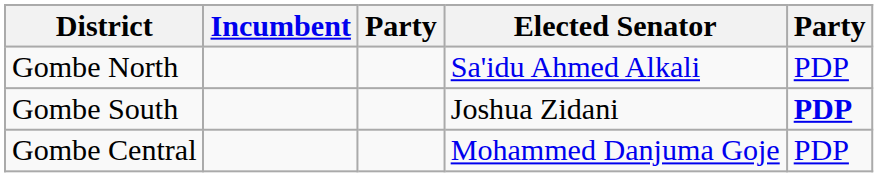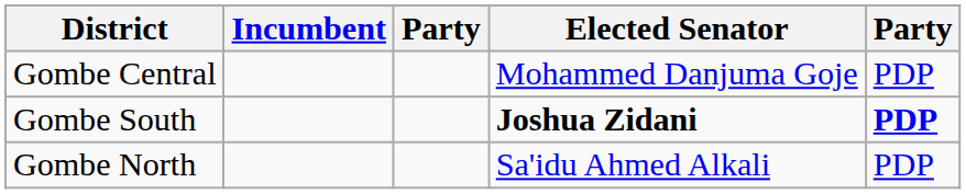 <table class="sortable wikitable" style="font-size:95%;line-height:14px;">
 <tr>
 <th class="unsortable">District</th>
 <th class="unsortable"><a href='#'>Incumbent</a></th>
 <th>Party</th>
 <th class="unsortable">Elected Senator</th>
 <th>Party</th>
 </tr>
 <tr>
+<td>Gombe Central</td>
+<td></td>
+<td></td>
+<td><a href='#'>Mohammed Danjuma Goje</a></td>
+<td><a href='#'>PDP</a></td>
+</tr>
+<tr>
+<td>Gombe South</td>
+<td></td>
+<td></td>
+<td><strong>Joshua Zidani</strong></td>
+<td><strong><a href='#'>PDP</a></strong></td>
+</tr>
+<tr>
 <td>Gombe North</td>
 <td></td>
 <td></td>
 <td><a href='#'>Sa'idu Ahmed Alkali</a></td>
 <td><a href='#'>PDP</a></td>
 </tr>
-<tr>
-<td>Gombe South</td>
-<td></td>
-<td></td>
-<td>Joshua Zidani</td>
-<td><strong><a href='#'>PDP</a></strong></td>
-</tr>
-<tr>
-<td>Gombe Central</td>
-<td></td>
-<td></td>
-<td><a href='#'>Mohammed Danjuma Goje</a></td>
-<td><a href='#'>PDP</a></td>
-</tr>
 </table>
